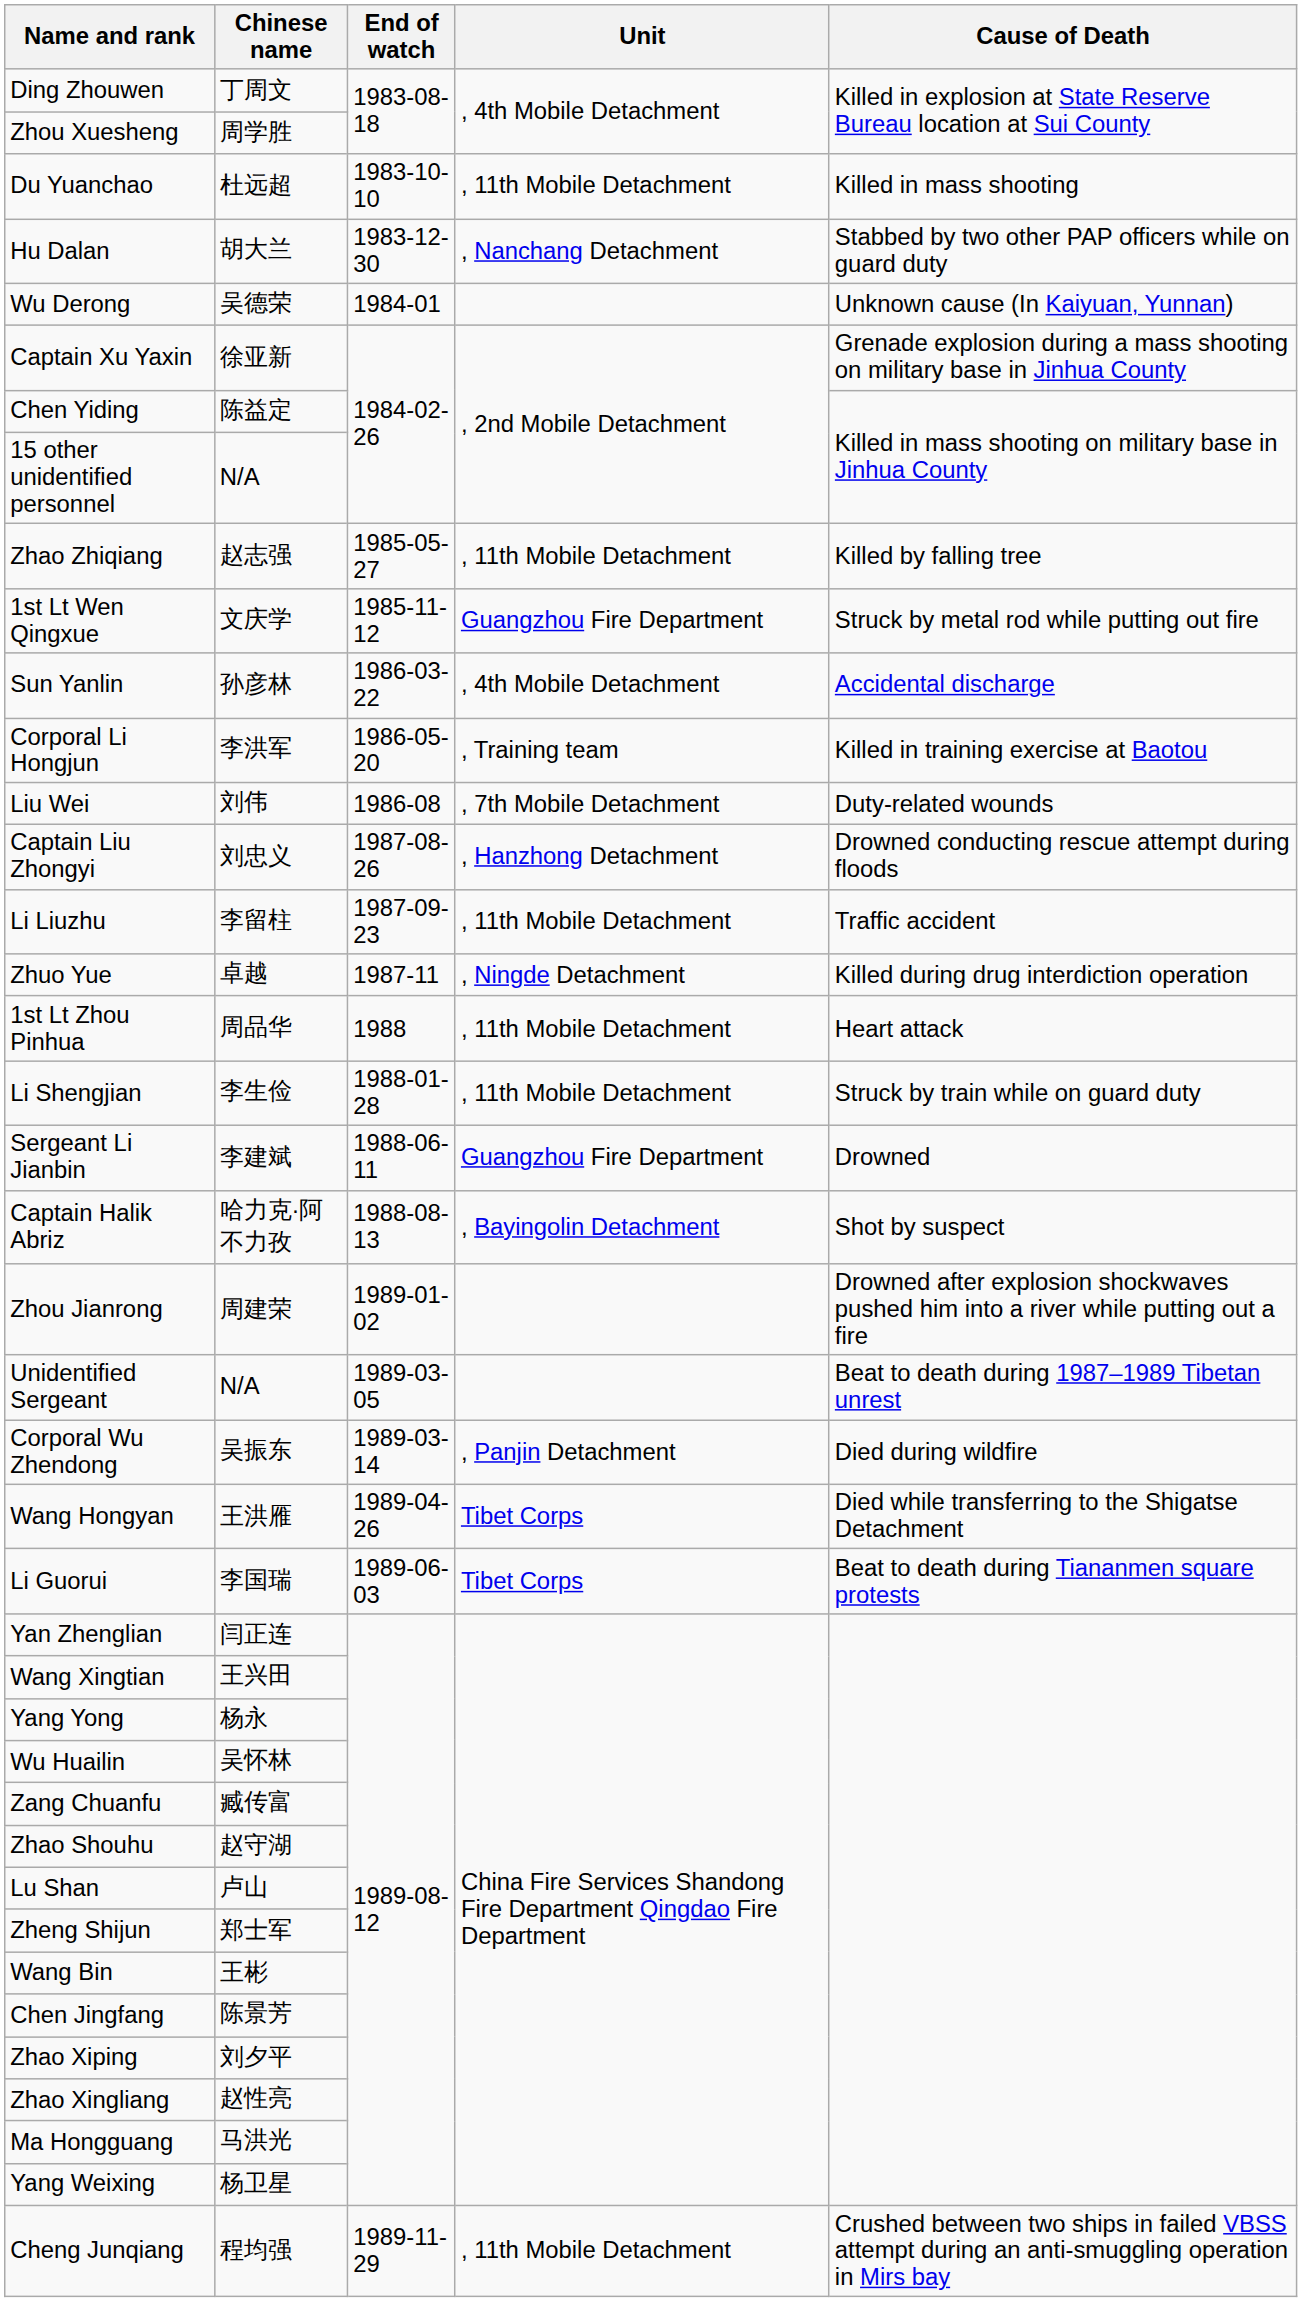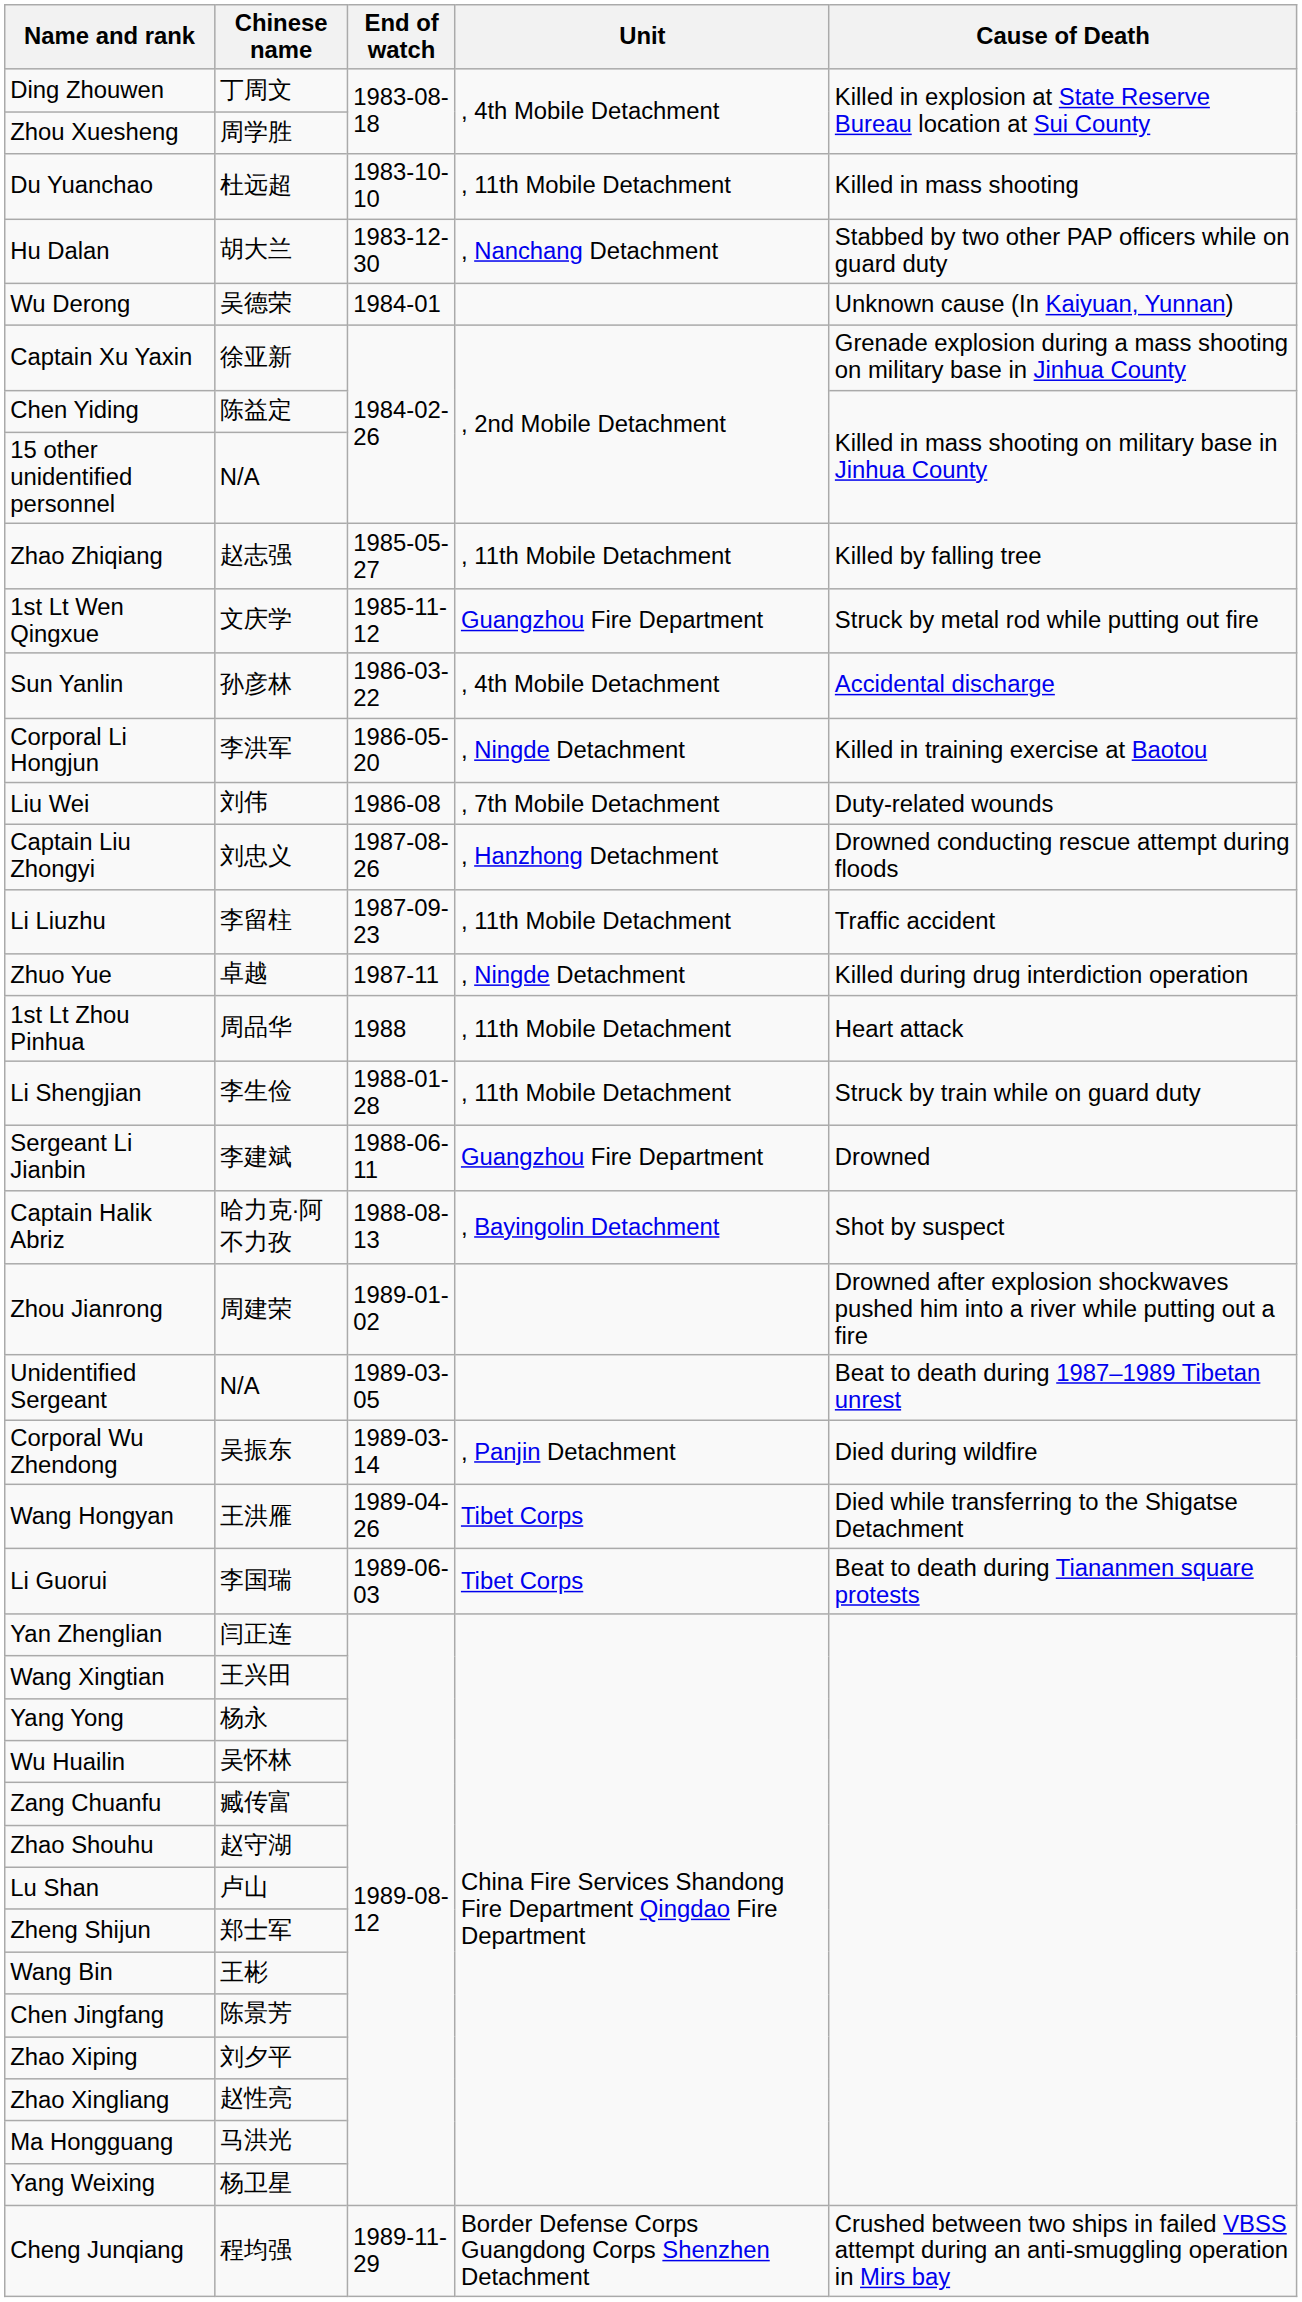 <table class="wikitable sortable mw-collapsible mw-collapsed">
 <tr>
 <th>Name and rank</th>
 <th>Chinese name</th>
 <th>End of watch</th>
 <th>Unit</th>
 <th>Cause of Death</th>
 </tr>
 <tr>
 <td>Ding Zhouwen</td>
 <td>丁周文</td>
 <td rowspan="2">1983-08-18</td>
 <td rowspan="2">, 4th Mobile Detachment</td>
 <td rowspan="2">Killed in explosion at <a href='#'>State Reserve Bureau</a> location at <a href='#'>Sui County</a></td>
 </tr>
 <tr>
 <td>Zhou Xuesheng</td>
 <td>周学胜</td>
 </tr>
 <tr>
 <td>Du Yuanchao</td>
 <td>杜远超</td>
 <td>1983-10-10</td>
 <td>, 11th Mobile Detachment</td>
 <td>Killed in mass shooting</td>
 </tr>
 <tr>
 <td>Hu Dalan</td>
 <td>胡大兰</td>
 <td>1983-12-30</td>
 <td>, <a href='#'>Nanchang</a> Detachment</td>
 <td>Stabbed by two other PAP officers while on guard duty</td>
 </tr>
 <tr>
 <td>Wu Derong</td>
 <td>吴德荣</td>
 <td>1984-01</td>
 <td></td>
 <td>Unknown cause (In <a href='#'>Kaiyuan, Yunnan</a>)</td>
 </tr>
 <tr>
 <td>Captain Xu Yaxin</td>
 <td>徐亚新</td>
 <td rowspan="3">1984-02-26</td>
 <td rowspan="3">, 2nd Mobile Detachment</td>
 <td>Grenade explosion during a mass shooting on military base in <a href='#'>Jinhua County</a></td>
 </tr>
 <tr>
 <td>Chen Yiding</td>
 <td>陈益定</td>
 <td rowspan="2">Killed in mass shooting on military base in <a href='#'>Jinhua County</a></td>
 </tr>
 <tr>
 <td>15 other unidentified personnel</td>
 <td>N/A</td>
 </tr>
 <tr>
 <td>Zhao Zhiqiang</td>
 <td>赵志强</td>
 <td>1985-05-27</td>
 <td>, 11th Mobile Detachment</td>
 <td>Killed by falling tree</td>
 </tr>
 <tr>
 <td>1st Lt Wen Qingxue</td>
 <td>文庆学</td>
 <td>1985-11-12</td>
 <td> <a href='#'>Guangzhou</a> Fire Department</td>
 <td>Struck by metal rod while putting out fire</td>
 </tr>
 <tr>
 <td>Sun Yanlin</td>
 <td>孙彦林</td>
 <td>1986-03-22</td>
 <td>, 4th Mobile Detachment</td>
 <td><a href='#'>Accidental discharge</a></td>
 </tr>
 <tr>
 <td>Corporal Li Hongjun</td>
 <td>李洪军</td>
 <td>1986-05-20</td>
-<td>, Training team</td>
+<td>, <a href='#'>Ningde</a> Detachment</td>
 <td>Killed in training exercise at <a href='#'>Baotou</a></td>
 </tr>
 <tr>
 <td>Liu Wei</td>
 <td>刘伟</td>
 <td>1986-08</td>
 <td>, 7th Mobile Detachment</td>
 <td>Duty-related wounds</td>
 </tr>
 <tr>
 <td>Captain Liu Zhongyi</td>
 <td>刘忠义</td>
 <td>1987-08-26</td>
 <td>, <a href='#'>Hanzhong</a> Detachment</td>
 <td>Drowned conducting rescue attempt during floods</td>
 </tr>
 <tr>
 <td>Li Liuzhu</td>
 <td>李留柱</td>
 <td>1987-09-23</td>
 <td>, 11th Mobile Detachment</td>
 <td>Traffic accident</td>
 </tr>
 <tr>
 <td>Zhuo Yue</td>
 <td>卓越</td>
 <td>1987-11</td>
 <td>, <a href='#'>Ningde</a> Detachment</td>
 <td>Killed during drug interdiction operation</td>
 </tr>
 <tr>
 <td>1st Lt Zhou Pinhua</td>
 <td>周品华</td>
 <td>1988</td>
 <td>, 11th Mobile Detachment</td>
 <td>Heart attack</td>
 </tr>
 <tr>
 <td>Li Shengjian</td>
 <td>李生俭</td>
 <td>1988-01-28</td>
 <td>, 11th Mobile Detachment</td>
 <td>Struck by train while on guard duty</td>
 </tr>
 <tr>
 <td>Sergeant Li Jianbin</td>
 <td>李建斌</td>
 <td>1988-06-11</td>
 <td> <a href='#'>Guangzhou</a> Fire Department</td>
 <td>Drowned</td>
 </tr>
 <tr>
 <td>Captain Halik Abriz</td>
 <td>哈力克·阿不力孜</td>
 <td>1988-08-13</td>
 <td>, <a href='#'>Bayingolin Detachment</a></td>
 <td>Shot by suspect</td>
 </tr>
 <tr>
 <td>Zhou Jianrong</td>
 <td>周建荣</td>
 <td>1989-01-02</td>
 <td></td>
 <td>Drowned after explosion shockwaves pushed him into a river while putting out a fire</td>
 </tr>
 <tr>
 <td>Unidentified Sergeant</td>
 <td>N/A</td>
 <td>1989-03-05</td>
 <td></td>
 <td>Beat to death during <a href='#'>1987–1989 Tibetan unrest</a></td>
 </tr>
 <tr>
 <td>Corporal Wu Zhendong</td>
 <td>吴振东</td>
 <td>1989-03-14</td>
 <td>, <a href='#'>Panjin</a> Detachment</td>
 <td>Died during wildfire</td>
 </tr>
 <tr>
 <td>Wang Hongyan</td>
 <td>王洪雁</td>
 <td>1989-04-26</td>
 <td><a href='#'>Tibet Corps</a></td>
 <td>Died while transferring to the Shigatse Detachment</td>
 </tr>
 <tr>
 <td>Li Guorui</td>
 <td>李国瑞</td>
 <td>1989-06-03</td>
 <td><a href='#'>Tibet Corps</a></td>
 <td>Beat to death during <a href='#'>Tiananmen square protests</a></td>
 </tr>
 <tr>
 <td>Yan Zhenglian</td>
 <td>闫正连</td>
 <td rowspan="14">1989-08-12</td>
 <td rowspan="14">China Fire Services Shandong Fire Department <a href='#'>Qingdao</a> Fire Department</td>
 <td rowspan="14"></td>
 </tr>
 <tr>
 <td>Wang Xingtian</td>
 <td>王兴田</td>
 </tr>
 <tr>
 <td>Yang Yong</td>
 <td>杨永</td>
 </tr>
 <tr>
 <td>Wu Huailin</td>
 <td>吴怀林</td>
 </tr>
 <tr>
 <td>Zang Chuanfu</td>
 <td>臧传富</td>
 </tr>
 <tr>
 <td>Zhao Shouhu</td>
 <td>赵守湖</td>
 </tr>
 <tr>
 <td>Lu Shan</td>
 <td>卢山</td>
 </tr>
 <tr>
 <td>Zheng Shijun</td>
 <td>郑士军</td>
 </tr>
 <tr>
 <td>Wang Bin</td>
 <td>王彬</td>
 </tr>
 <tr>
 <td>Chen Jingfang</td>
 <td>陈景芳</td>
 </tr>
 <tr>
 <td>Zhao Xiping</td>
 <td>刘夕平</td>
 </tr>
 <tr>
 <td>Zhao Xingliang</td>
 <td>赵性亮</td>
 </tr>
 <tr>
 <td>Ma Hongguang</td>
 <td>马洪光</td>
 </tr>
 <tr>
 <td>Yang Weixing</td>
 <td>杨卫星</td>
 </tr>
 <tr>
 <td>Cheng Junqiang</td>
 <td>程均强</td>
 <td>1989-11-29</td>
-<td>, 11th Mobile Detachment</td>
+<td>Border Defense Corps Guangdong Corps <a href='#'>Shenzhen</a> Detachment</td>
 <td>Crushed between two ships in failed <a href='#'>VBSS</a> attempt during an anti-smuggling operation in <a href='#'>Mirs bay</a></td>
 </tr>
 </table>
